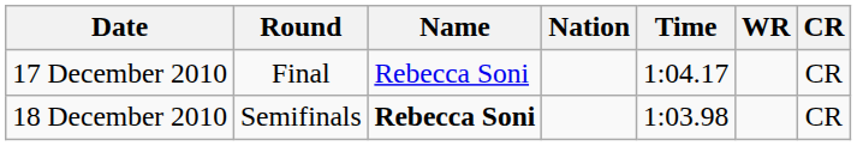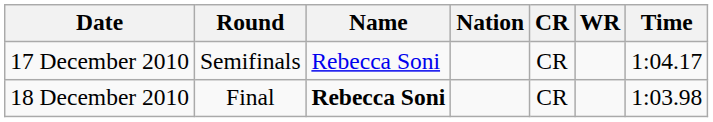 <table class="wikitable" style="text-align:center">
 <tr>
 <th>Date</th>
 <th>Round</th>
 <th>Name</th>
 <th>Nation</th>
+<th>CR</th>
+<th>WR</th>
 <th>Time</th>
-<th>WR</th>
-<th>CR</th>
 </tr>
 <tr>
 <td>17 December 2010</td>
-<td>Final</td>
+<td>Semifinals</td>
 <td align="left"><a href='#'>Rebecca Soni</a></td>
 <td align="left"></td>
+<td>CR</td>
+<td></td>
 <td>1:04.17</td>
-<td></td>
-<td>CR</td>
 </tr>
 <tr>
 <td>18 December 2010</td>
-<td>Semifinals</td>
+<td>Final</td>
 <td align="left"><strong>Rebecca Soni</strong></td>
 <td align="left"></td>
+<td>CR</td>
+<td></td>
 <td>1:03.98</td>
-<td></td>
-<td>CR</td>
 </tr>
 </table>
